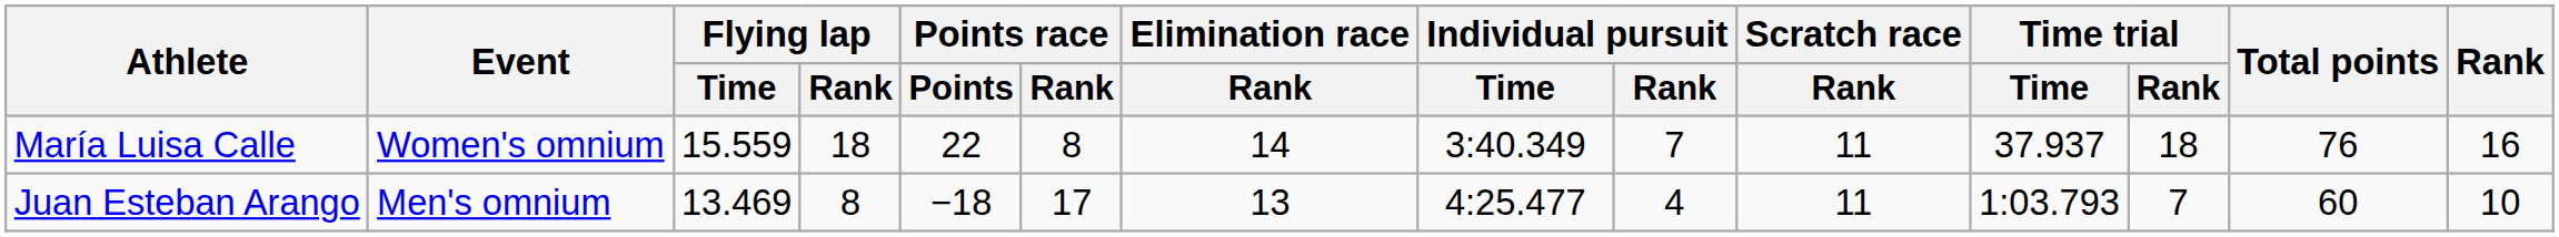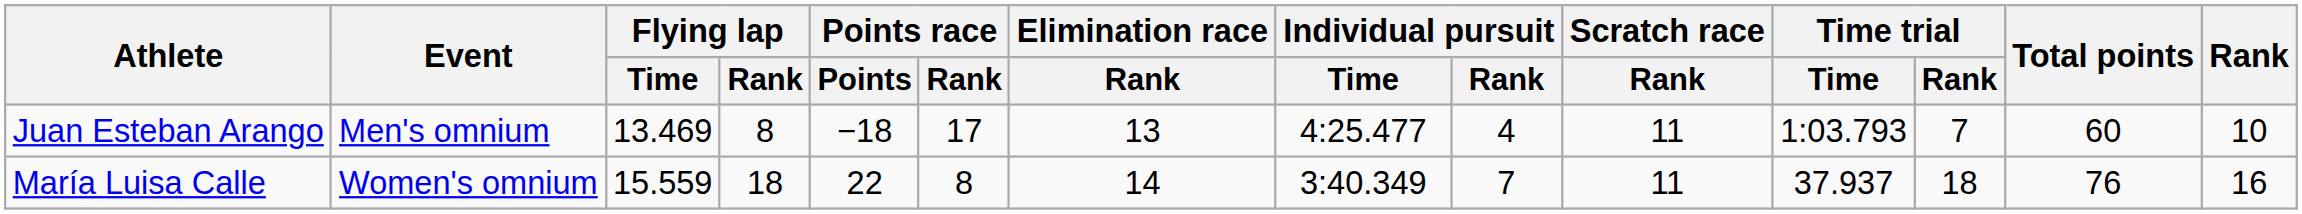 <table class="wikitable" style="font-size:90%">
 <tr>
 <th rowspan="2">Athlete</th>
 <th rowspan="2">Event</th>
 <th colspan=2>Flying lap</th>
 <th colspan=2>Points race</th>
 <th>Elimination race</th>
 <th colspan=2>Individual pursuit</th>
 <th>Scratch race</th>
 <th colspan=2>Time trial</th>
 <th rowspan=2>Total points</th>
 <th rowspan=2>Rank</th>
 </tr>
 <tr style="font-size:95%">
 <th>Time</th>
 <th>Rank</th>
 <th>Points</th>
 <th>Rank</th>
 <th>Rank</th>
 <th>Time</th>
 <th>Rank</th>
 <th>Rank</th>
 <th>Time</th>
 <th>Rank</th>
 </tr>
 <tr align=center>
+<td align=left><a href='#'>Juan Esteban Arango</a></td>
+<td align=left><a href='#'>Men's omnium</a></td>
+<td>13.469</td>
+<td>8</td>
+<td>−18</td>
+<td>17</td>
+<td>13</td>
+<td>4:25.477</td>
+<td>4</td>
+<td>11</td>
+<td>1:03.793</td>
+<td>7</td>
+<td>60</td>
+<td>10</td>
+</tr>
+<tr align=center>
 <td align=left><a href='#'>María Luisa Calle</a></td>
 <td align=left><a href='#'>Women's omnium</a></td>
 <td>15.559</td>
 <td>18</td>
 <td>22</td>
 <td>8</td>
 <td>14</td>
 <td>3:40.349</td>
 <td>7</td>
 <td>11</td>
 <td>37.937</td>
 <td>18</td>
 <td>76</td>
 <td>16</td>
 </tr>
-<tr align=center>
-<td align=left><a href='#'>Juan Esteban Arango</a></td>
-<td align=left><a href='#'>Men's omnium</a></td>
-<td>13.469</td>
-<td>8</td>
-<td>−18</td>
-<td>17</td>
-<td>13</td>
-<td>4:25.477</td>
-<td>4</td>
-<td>11</td>
-<td>1:03.793</td>
-<td>7</td>
-<td>60</td>
-<td>10</td>
-</tr>
 </table>
